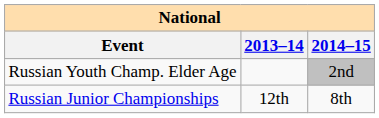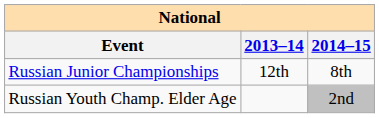 <table class="wikitable" style="text-align:center">
 <tr>
 <th style="background-color: #ffdead; " colspan=3 align=center>National</th>
 </tr>
 <tr>
 <th>Event</th>
 <th><a href='#'>2013–14</a></th>
 <th><a href='#'>2014–15</a></th>
 </tr>
 <tr>
+<td align=left><a href='#'>Russian Junior Championships</a></td>
+<td>12th</td>
+<td>8th</td>
+</tr>
+<tr>
 <td align=left>Russian Youth Champ. Elder Age</td>
 <td></td>
 <td bgcolor=silver>2nd</td>
 </tr>
-<tr>
-<td align=left><a href='#'>Russian Junior Championships</a></td>
-<td>12th</td>
-<td>8th</td>
-</tr>
 </table>
